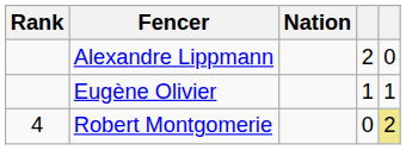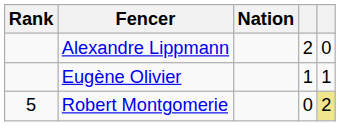 <table class="wikitable sortable" style="text-align:center">
 <tr>
 <th>Rank</th>
 <th>Fencer</th>
 <th>Nation</th>
 <th></th>
 <th></th>
 </tr>
 <tr>
 <td></td>
 <td align=left><a href='#'>Alexandre Lippmann</a></td>
 <td align=left></td>
 <td>2</td>
 <td>0</td>
 </tr>
 <tr>
 <td></td>
 <td align=left><a href='#'>Eugène Olivier</a></td>
 <td align=left></td>
 <td>1</td>
 <td>1</td>
 </tr>
 <tr>
-<td>4</td>
+<td>5</td>
 <td align=left><a href='#'>Robert Montgomerie</a></td>
 <td align=left></td>
 <td>0</td>
 <td style="background: khaki;">2</td>
 </tr>
 </table>
